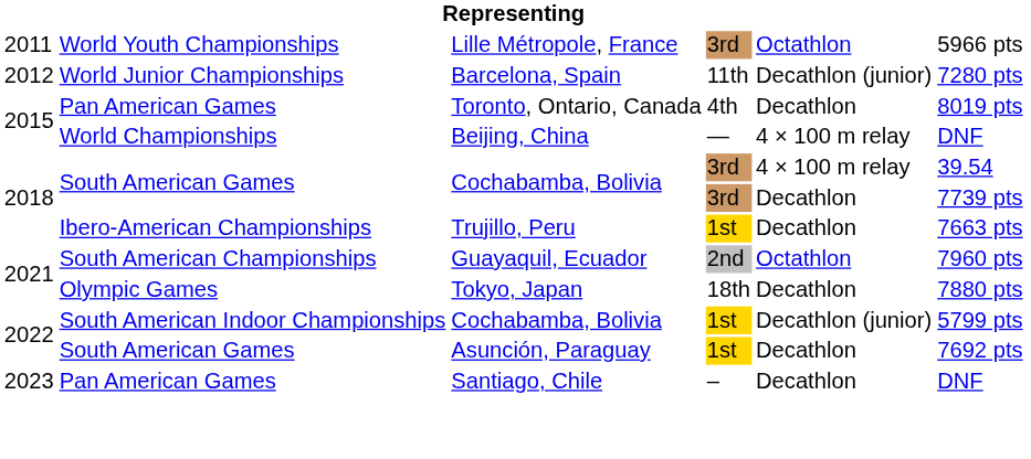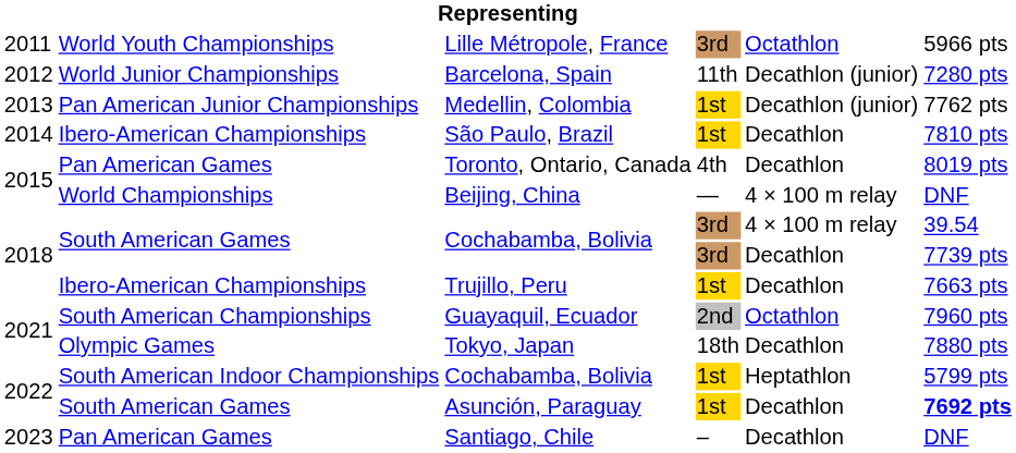 <table>
 <tr>
 <th colspan="6">Representing </th>
 </tr>
 <tr>
 <td>2011</td>
 <td><a href='#'>World Youth Championships</a></td>
 <td><a href='#'>Lille Métropole</a>, <a href='#'>France</a></td>
 <td bgcolor=cc9966>3rd</td>
 <td><a href='#'>Octathlon</a></td>
 <td>5966 pts </td>
 </tr>
 <tr>
 <td>2012</td>
 <td><a href='#'>World Junior Championships</a></td>
 <td><a href='#'>Barcelona, Spain</a></td>
 <td>11th</td>
 <td>Decathlon (junior)</td>
 <td><a href='#'>7280 pts</a></td>
+</tr>
+<tr>
+<td>2013</td>
+<td><a href='#'>Pan American Junior Championships</a></td>
+<td><a href='#'>Medellin</a>, <a href='#'>Colombia</a></td>
+<td bgcolor=gold>1st</td>
+<td>Decathlon (junior)</td>
+<td>7762 pts </td>
+</tr>
+<tr>
+<td>2014</td>
+<td><a href='#'>Ibero-American Championships</a></td>
+<td><a href='#'>São Paulo</a>, <a href='#'>Brazil</a></td>
+<td bgcolor=gold>1st</td>
+<td>Decathlon</td>
+<td><a href='#'>7810 pts</a> </td>
 </tr>
 <tr>
 <td rowspan=2>2015</td>
 <td><a href='#'>Pan American Games</a></td>
 <td><a href='#'>Toronto</a>, Ontario, Canada</td>
 <td>4th</td>
 <td>Decathlon</td>
 <td><a href='#'>8019 pts</a> </td>
 </tr>
 <tr>
 <td><a href='#'>World Championships</a></td>
 <td><a href='#'>Beijing, China</a></td>
 <td>—</td>
 <td>4 × 100 m relay</td>
 <td><a href='#'>DNF</a></td>
 </tr>
 <tr>
 <td rowspan=3>2018</td>
 <td rowspan=2><a href='#'>South American Games</a></td>
 <td rowspan=2><a href='#'>Cochabamba, Bolivia</a></td>
 <td bgcolor=cc9966>3rd</td>
 <td>4 × 100 m relay</td>
 <td><a href='#'>39.54</a></td>
 </tr>
 <tr>
 <td bgcolor=cc9966>3rd</td>
 <td>Decathlon</td>
 <td><a href='#'>7739 pts</a></td>
 </tr>
 <tr>
 <td><a href='#'>Ibero-American Championships</a></td>
 <td><a href='#'>Trujillo, Peru</a></td>
 <td bgcolor=gold>1st</td>
 <td>Decathlon</td>
 <td><a href='#'>7663 pts</a></td>
 </tr>
 <tr>
 <td rowspan=2>2021</td>
 <td><a href='#'>South American Championships</a></td>
 <td><a href='#'>Guayaquil, Ecuador</a></td>
 <td bgcolor=silver>2nd</td>
 <td><a href='#'>Octathlon</a></td>
 <td><a href='#'>7960 pts</a></td>
 </tr>
 <tr>
 <td><a href='#'>Olympic Games</a></td>
 <td><a href='#'>Tokyo, Japan</a></td>
 <td>18th</td>
 <td>Decathlon</td>
 <td><a href='#'>7880 pts</a></td>
 </tr>
 <tr>
 <td rowspan=2>2022</td>
 <td><a href='#'>South American Indoor Championships</a></td>
 <td><a href='#'>Cochabamba, Bolivia</a></td>
 <td bgcolor=gold>1st</td>
-<td>Decathlon (junior)</td>
+<td>Heptathlon</td>
 <td><a href='#'>5799 pts</a></td>
 </tr>
 <tr>
 <td><a href='#'>South American Games</a></td>
 <td><a href='#'>Asunción, Paraguay</a></td>
 <td bgcolor=gold>1st</td>
 <td>Decathlon</td>
-<td><a href='#'>7692 pts</a></td>
+<td><strong><a href='#'>7692 pts</a></strong></td>
 </tr>
 <tr>
 <td>2023</td>
 <td><a href='#'>Pan American Games</a></td>
 <td><a href='#'>Santiago, Chile</a></td>
 <td>–</td>
 <td>Decathlon</td>
 <td><a href='#'>DNF</a></td>
 </tr>
 </table>
